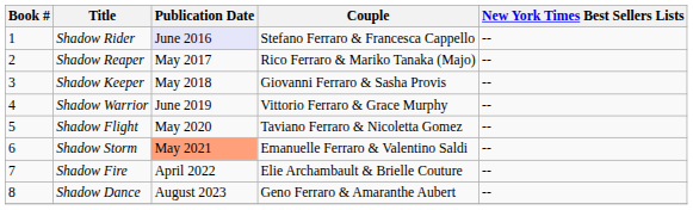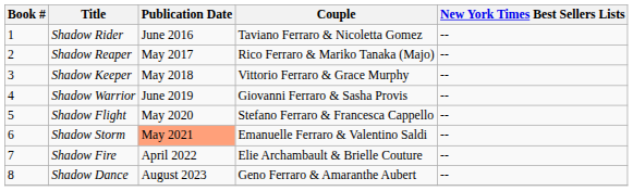 <table class="wikitable sortable mw-collapsible">
 <tr>
 <th>Book #</th>
 <th>Title</th>
 <th>Publication Date</th>
 <th>Couple</th>
 <th><a href='#'>New York Times</a> Best Sellers Lists</th>
 </tr>
 <tr>
 <td>1</td>
 <td><em>Shadow Rider</em></td>
-<td style="background: lavender;">June 2016</td>
-<td>Stefano Ferraro & Francesca Cappello</td>
+<td>June 2016</td>
+<td>Taviano Ferraro & Nicoletta Gomez</td>
 <td>--</td>
 </tr>
 <tr>
 <td>2</td>
 <td><em>Shadow Reaper</em></td>
 <td>May 2017</td>
 <td>Rico Ferraro & Mariko Tanaka (Majo)</td>
 <td>--</td>
 </tr>
 <tr>
 <td>3</td>
 <td><em>Shadow Keeper</em></td>
 <td>May 2018</td>
-<td>Giovanni Ferraro & Sasha Provis</td>
+<td>Vittorio Ferraro & Grace Murphy</td>
 <td>--</td>
 </tr>
 <tr>
 <td>4</td>
 <td><em>Shadow Warrior</em></td>
 <td>June 2019</td>
-<td>Vittorio Ferraro & Grace Murphy</td>
+<td>Giovanni Ferraro & Sasha Provis</td>
 <td>--</td>
 </tr>
 <tr>
 <td>5</td>
 <td><em>Shadow Flight</em></td>
 <td>May 2020</td>
-<td>Taviano Ferraro & Nicoletta Gomez</td>
+<td>Stefano Ferraro & Francesca Cappello</td>
 <td>--</td>
 </tr>
 <tr>
 <td>6</td>
 <td><em>Shadow Storm</em></td>
 <td style="background: lightsalmon;">May 2021</td>
 <td>Emanuelle Ferraro & Valentino Saldi</td>
 <td>--</td>
 </tr>
 <tr>
 <td>7</td>
 <td><em>Shadow Fire</em></td>
 <td>April 2022 </td>
 <td>Elie Archambault & Brielle Couture</td>
 <td>--</td>
 </tr>
 <tr>
 <td>8</td>
 <td><em>Shadow Dance</em></td>
 <td>August 2023</td>
 <td>Geno Ferraro & Amaranthe Aubert</td>
 <td>--</td>
 </tr>
 <tr>
 </tr>
 </table>
